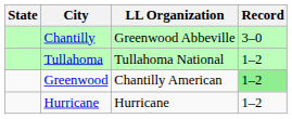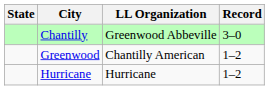 <table class="wikitable">
 <tr>
 <th>State</th>
 <th>City</th>
 <th>LL Organization</th>
 <th>Record</th>
 </tr>
 <tr style="background:#bfb;">
 <td><strong></strong></td>
 <td><a href='#'>Chantilly</a></td>
 <td>Greenwood Abbeville</td>
 <td>3–0</td>
 </tr>
-<tr style="background:#bfb;">
-<td><strong></strong></td>
-<td><a href='#'>Tullahoma</a></td>
-<td>Tullahoma National</td>
-<td>1–2</td>
-</tr>
 <tr>
 <td><strong></strong></td>
 <td><a href='#'>Greenwood</a></td>
 <td>Chantilly American</td>
-<td style="background: lightgreen;">1–2</td>
+<td>1–2</td>
 </tr>
 <tr>
 <td><strong></strong></td>
 <td><a href='#'>Hurricane</a></td>
 <td>Hurricane</td>
 <td>1–2</td>
 </tr>
 </table>
